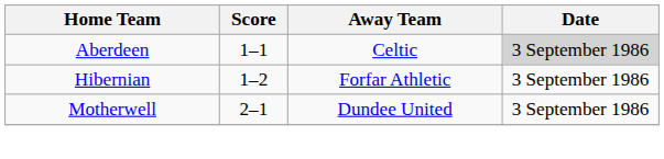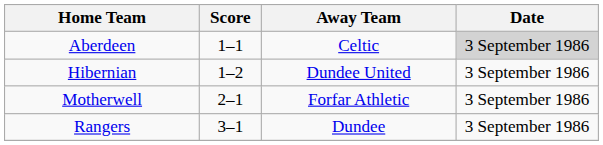 <table class="wikitable" style="text-align:center;">
 <tr>
 <th width=175>Home Team</th>
 <th width=50>Score</th>
 <th width=175>Away Team</th>
 <th width= 125>Date</th>
 </tr>
 <tr>
 <td><a href='#'>Aberdeen</a></td>
 <td>1–1</td>
 <td><a href='#'>Celtic</a></td>
 <td style="background: lightgrey;">3 September 1986</td>
 </tr>
 <tr>
 <td><a href='#'>Hibernian</a></td>
 <td>1–2</td>
-<td><a href='#'>Forfar Athletic</a></td>
+<td><a href='#'>Dundee United</a></td>
 <td>3 September 1986</td>
 </tr>
 <tr>
 <td><a href='#'>Motherwell</a></td>
 <td>2–1</td>
-<td><a href='#'>Dundee United</a></td>
+<td><a href='#'>Forfar Athletic</a></td>
+<td>3 September 1986</td>
+</tr>
+<tr>
+<td><a href='#'>Rangers</a></td>
+<td>3–1</td>
+<td><a href='#'>Dundee</a></td>
 <td>3 September 1986</td>
 </tr>
 <tr>
 </tr>
 </table>
